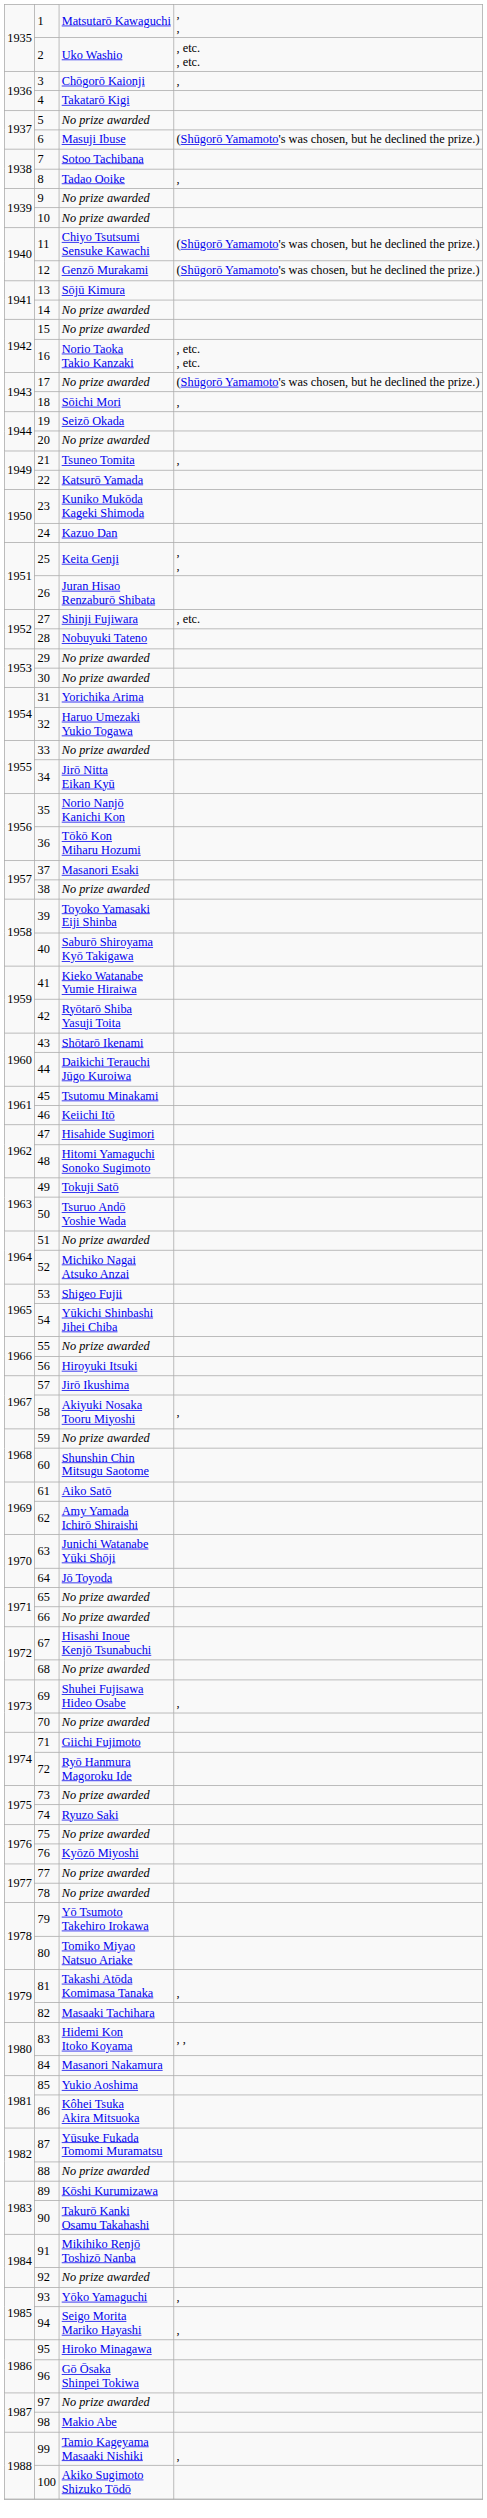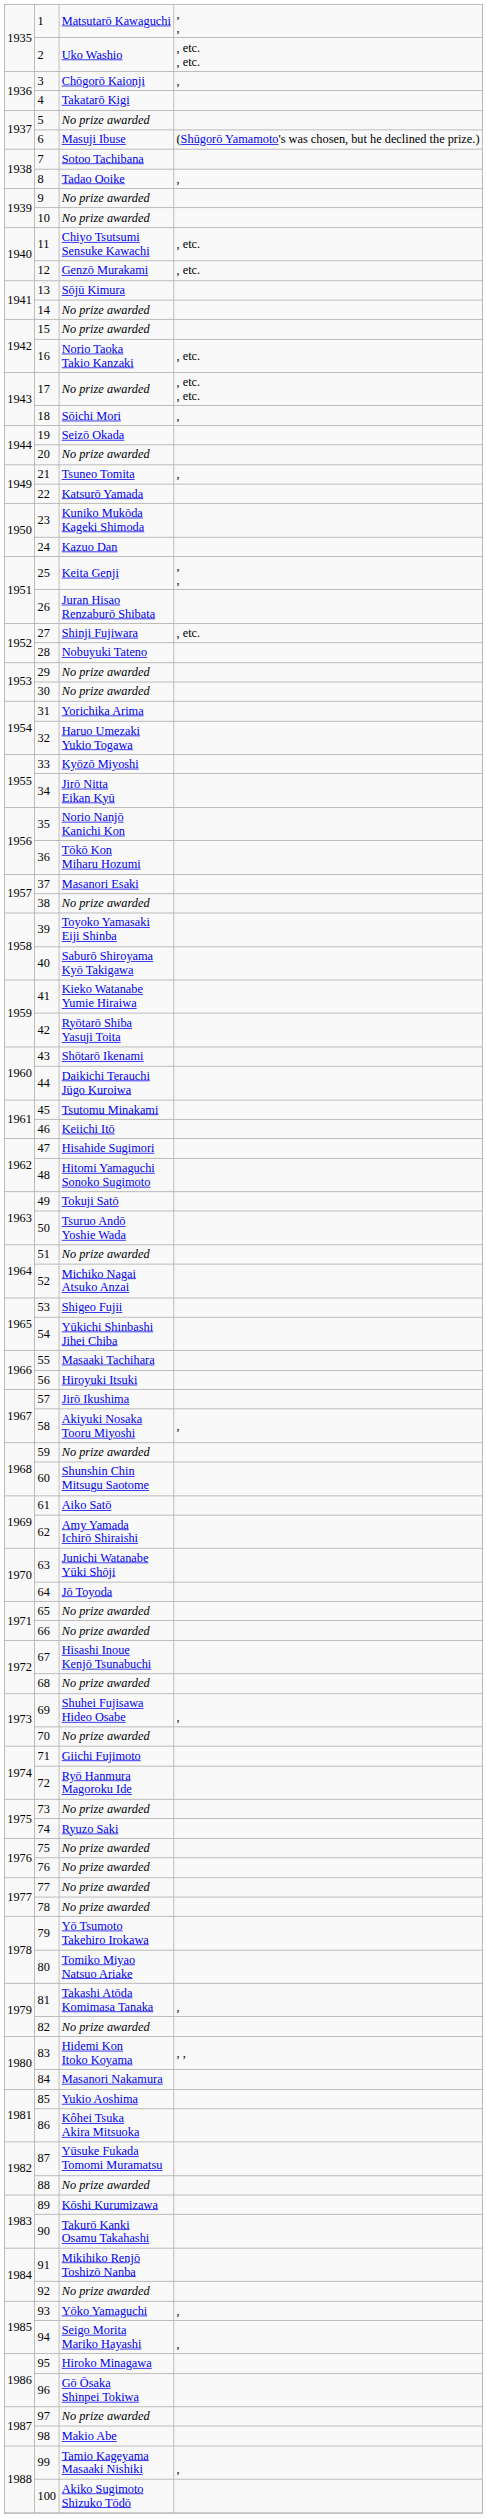 <table class='wikitable'>
 <tr>
 <td rowspan=2>1935</td>
 <td>1</td>
 <td><a href='#'>Matsutarō Kawaguchi</a></td>
 <td>,<br>,<br></td>
 </tr>
 <tr>
 <td>2</td>
 <td><a href='#'>Uko Washio</a></td>
 <td>, etc.<br>, etc.</td>
 </tr>
 <tr>
 <td rowspan=2>1936</td>
 <td>3</td>
 <td><a href='#'>Chōgorō Kaionji</a></td>
 <td>,<br></td>
 </tr>
 <tr>
 <td>4</td>
 <td><a href='#'>Takatarō Kigi</a></td>
 <td></td>
 </tr>
 <tr>
 <td rowspan=2>1937</td>
 <td>5</td>
 <td><em>No prize awarded</em></td>
 <td></td>
 </tr>
 <tr>
 <td>6</td>
 <td><a href='#'>Masuji Ibuse</a></td>
 <td>(<a href='#'>Shūgorō Yamamoto</a>'s  was chosen, but he declined the prize.)</td>
 </tr>
 <tr>
 <td rowspan=2>1938</td>
 <td>7</td>
 <td><a href='#'>Sotoo Tachibana</a></td>
 <td></td>
 </tr>
 <tr>
 <td>8</td>
 <td><a href='#'>Tadao Ooike</a></td>
 <td>,<br></td>
 </tr>
 <tr>
 <td rowspan=2>1939</td>
 <td>9</td>
 <td><em>No prize awarded</em></td>
 <td></td>
 </tr>
 <tr>
 <td>10</td>
 <td><em>No prize awarded</em></td>
 <td></td>
 </tr>
 <tr>
 <td rowspan=2>1940</td>
 <td>11</td>
 <td><a href='#'>Chiyo Tsutsumi</a><br><a href='#'>Sensuke Kawachi</a></td>
-<td>(<a href='#'>Shūgorō Yamamoto</a>'s  was chosen, but he declined the prize.)</td>
+<td>, etc.<br></td>
 </tr>
 <tr>
 <td>12</td>
 <td><a href='#'>Genzō Murakami</a></td>
-<td>(<a href='#'>Shūgorō Yamamoto</a>'s  was chosen, but he declined the prize.)</td>
+<td>, etc.</td>
 </tr>
 <tr>
 <td rowspan=2>1941</td>
 <td>13</td>
 <td><a href='#'>Sōjū Kimura</a></td>
 <td></td>
 </tr>
 <tr>
 <td>14</td>
 <td><em>No prize awarded</em></td>
 <td></td>
 </tr>
 <tr>
 <td rowspan=2>1942</td>
 <td>15</td>
 <td><em>No prize awarded</em></td>
 <td></td>
 </tr>
 <tr>
 <td>16</td>
 <td><a href='#'>Norio Taoka</a><br><a href='#'>Takio Kanzaki</a></td>
-<td>, etc.<br>, etc.</td>
+<td>, etc.<br></td>
 </tr>
 <tr>
 <td rowspan=2>1943</td>
 <td>17</td>
 <td><em>No prize awarded</em></td>
-<td>(<a href='#'>Shūgorō Yamamoto</a>'s  was chosen, but he declined the prize.)</td>
+<td>, etc.<br>, etc.</td>
 </tr>
 <tr>
 <td>18</td>
 <td><a href='#'>Sōichi Mori</a></td>
 <td>,<br></td>
 </tr>
 <tr>
 <td rowspan=2>1944</td>
 <td>19</td>
 <td><a href='#'>Seizō Okada</a></td>
 <td></td>
 </tr>
 <tr>
 <td>20</td>
 <td><em>No prize awarded</em></td>
 <td></td>
 </tr>
 <tr>
 <td rowspan=2>1949</td>
 <td>21</td>
 <td><a href='#'>Tsuneo Tomita</a></td>
 <td>,<br></td>
 </tr>
 <tr>
 <td>22</td>
 <td><a href='#'>Katsurō Yamada</a></td>
 <td></td>
 </tr>
 <tr>
 <td rowspan=2>1950</td>
 <td>23</td>
 <td><a href='#'>Kuniko Mukōda</a><br><a href='#'>Kageki Shimoda</a></td>
 <td><br></td>
 </tr>
 <tr>
 <td>24</td>
 <td><a href='#'>Kazuo Dan</a></td>
 <td><br></td>
 </tr>
 <tr>
 <td rowspan=2>1951</td>
 <td>25</td>
 <td><a href='#'>Keita Genji</a></td>
 <td>,<br>,<br></td>
 </tr>
 <tr>
 <td>26</td>
 <td><a href='#'>Juran Hisao</a><br><a href='#'>Renzaburō Shibata</a></td>
 <td><br></td>
 </tr>
 <tr>
 <td rowspan=2>1952</td>
 <td>27</td>
 <td><a href='#'>Shinji Fujiwara</a></td>
 <td>, etc.</td>
 </tr>
 <tr>
 <td>28</td>
 <td><a href='#'>Nobuyuki Tateno</a></td>
 <td></td>
 </tr>
 <tr>
 <td rowspan=2>1953</td>
 <td>29</td>
 <td><em>No prize awarded</em></td>
 <td></td>
 </tr>
 <tr>
 <td>30</td>
 <td><em>No prize awarded</em></td>
 <td></td>
 </tr>
 <tr>
 <td rowspan=2>1954</td>
 <td>31</td>
 <td><a href='#'>Yorichika Arima</a></td>
 <td></td>
 </tr>
 <tr>
 <td>32</td>
 <td><a href='#'>Haruo Umezaki</a><br><a href='#'>Yukio Togawa</a></td>
 <td><br></td>
 </tr>
 <tr>
 <td rowspan=2>1955</td>
 <td>33</td>
-<td><em>No prize awarded</em></td>
+<td><a href='#'>Kyōzō Miyoshi</a></td>
 <td></td>
 </tr>
 <tr>
 <td>34</td>
 <td><a href='#'>Jirō Nitta</a><br><a href='#'>Eikan Kyū</a></td>
 <td><br></td>
 </tr>
 <tr>
 <td rowspan=2>1956</td>
 <td>35</td>
 <td><a href='#'>Norio Nanjō</a><br><a href='#'>Kanichi Kon</a></td>
 <td><br></td>
 </tr>
 <tr>
 <td>36</td>
 <td><a href='#'>Tōkō Kon</a><br><a href='#'>Miharu Hozumi</a></td>
 <td><br></td>
 </tr>
 <tr>
 <td rowspan=2>1957</td>
 <td>37</td>
 <td><a href='#'>Masanori Esaki</a></td>
 <td></td>
 </tr>
 <tr>
 <td>38</td>
 <td><em>No prize awarded</em></td>
 <td></td>
 </tr>
 <tr>
 <td rowspan=2>1958</td>
 <td>39</td>
 <td><a href='#'>Toyoko Yamasaki</a><br><a href='#'>Eiji Shinba</a></td>
 <td><br></td>
 </tr>
 <tr>
 <td>40</td>
 <td><a href='#'>Saburō Shiroyama</a><br><a href='#'>Kyō Takigawa</a></td>
 <td><br></td>
 </tr>
 <tr>
 <td rowspan=2>1959</td>
 <td>41</td>
 <td><a href='#'>Kieko Watanabe</a><br><a href='#'>Yumie Hiraiwa</a></td>
 <td><br></td>
 </tr>
 <tr>
 <td>42</td>
 <td><a href='#'>Ryōtarō Shiba</a><br><a href='#'>Yasuji Toita</a></td>
 <td><br></td>
 </tr>
 <tr>
 <td rowspan=2>1960</td>
 <td>43</td>
 <td><a href='#'>Shōtarō Ikenami</a></td>
 <td></td>
 </tr>
 <tr>
 <td>44</td>
 <td><a href='#'>Daikichi Terauchi</a><br><a href='#'>Jūgo Kuroiwa</a></td>
 <td><br></td>
 </tr>
 <tr>
 <td rowspan=2>1961</td>
 <td>45</td>
 <td><a href='#'>Tsutomu Minakami</a></td>
 <td></td>
 </tr>
 <tr>
 <td>46</td>
 <td><a href='#'>Keiichi Itō</a></td>
 <td></td>
 </tr>
 <tr>
 <td rowspan=2>1962</td>
 <td>47</td>
 <td><a href='#'>Hisahide Sugimori</a></td>
 <td></td>
 </tr>
 <tr>
 <td>48</td>
 <td><a href='#'>Hitomi Yamaguchi</a><br><a href='#'>Sonoko Sugimoto</a></td>
 <td><br></td>
 </tr>
 <tr>
 <td rowspan=2>1963</td>
 <td>49</td>
 <td><a href='#'>Tokuji Satō</a></td>
 <td></td>
 </tr>
 <tr>
 <td>50</td>
 <td><a href='#'>Tsuruo Andō</a><br><a href='#'>Yoshie Wada</a></td>
 <td><br></td>
 </tr>
 <tr>
 <td rowspan=2>1964</td>
 <td>51</td>
 <td><em>No prize awarded</em></td>
 <td></td>
 </tr>
 <tr>
 <td>52</td>
 <td><a href='#'>Michiko Nagai</a><br><a href='#'>Atsuko Anzai</a></td>
 <td><br></td>
 </tr>
 <tr>
 <td rowspan=2>1965</td>
 <td>53</td>
 <td><a href='#'>Shigeo Fujii</a></td>
 <td></td>
 </tr>
 <tr>
 <td>54</td>
 <td><a href='#'>Yūkichi Shinbashi</a><br><a href='#'>Jihei Chiba</a></td>
 <td><br></td>
 </tr>
 <tr>
 <td rowspan=2>1966</td>
 <td>55</td>
-<td><em>No prize awarded</em></td>
+<td><a href='#'>Masaaki Tachihara</a></td>
 <td></td>
 </tr>
 <tr>
 <td>56</td>
 <td><a href='#'>Hiroyuki Itsuki</a></td>
 <td></td>
 </tr>
 <tr>
 <td rowspan=2>1967</td>
 <td>57</td>
 <td><a href='#'>Jirō Ikushima</a></td>
 <td></td>
 </tr>
 <tr>
 <td>58</td>
 <td><a href='#'>Akiyuki Nosaka</a><br><a href='#'>Tooru Miyoshi</a></td>
 <td>, <br></td>
 </tr>
 <tr>
 <td rowspan=2>1968</td>
 <td>59</td>
 <td><em>No prize awarded</em></td>
 <td></td>
 </tr>
 <tr>
 <td>60</td>
 <td><a href='#'>Shunshin Chin</a><br><a href='#'>Mitsugu Saotome</a></td>
 <td><br></td>
 </tr>
 <tr>
 <td rowspan=2>1969</td>
 <td>61</td>
 <td><a href='#'>Aiko Satō</a></td>
 <td></td>
 </tr>
 <tr>
 <td>62</td>
 <td><a href='#'>Amy Yamada</a><br><a href='#'>Ichirō Shiraishi</a></td>
 <td></td>
 </tr>
 <tr>
 <td rowspan=2>1970</td>
 <td>63</td>
 <td><a href='#'>Junichi Watanabe</a><br><a href='#'>Yūki Shōji</a></td>
 <td><br></td>
 </tr>
 <tr>
 <td>64</td>
 <td><a href='#'>Jō Toyoda</a></td>
 <td></td>
 </tr>
 <tr>
 <td rowspan=2>1971</td>
 <td>65</td>
 <td><em>No prize awarded</em></td>
 <td></td>
 </tr>
 <tr>
 <td>66</td>
 <td><em>No prize awarded</em></td>
 <td></td>
 </tr>
 <tr>
 <td rowspan=2>1972</td>
 <td>67</td>
 <td><a href='#'>Hisashi Inoue</a><br><a href='#'>Kenjō Tsunabuchi</a></td>
 <td><br></td>
 </tr>
 <tr>
 <td>68</td>
 <td><em>No prize awarded</em></td>
 <td></td>
 </tr>
 <tr>
 <td rowspan=2>1973</td>
 <td>69</td>
 <td><a href='#'>Shuhei Fujisawa</a><br><a href='#'>Hideo Osabe</a></td>
 <td><br>, </td>
 </tr>
 <tr>
 <td>70</td>
 <td><em>No prize awarded</em></td>
 <td></td>
 </tr>
 <tr>
 <td rowspan=2>1974</td>
 <td>71</td>
 <td><a href='#'>Giichi Fujimoto</a></td>
 <td></td>
 </tr>
 <tr>
 <td>72</td>
 <td><a href='#'>Ryō Hanmura</a><br><a href='#'>Magoroku Ide</a></td>
 <td><br></td>
 </tr>
 <tr>
 <td rowspan=2>1975</td>
 <td>73</td>
 <td><em>No prize awarded</em></td>
 <td></td>
 </tr>
 <tr>
 <td>74</td>
 <td><a href='#'>Ryuzo Saki</a></td>
 <td></td>
 </tr>
 <tr>
 <td rowspan=2>1976</td>
 <td>75</td>
 <td><em>No prize awarded</em></td>
 <td></td>
 </tr>
 <tr>
 <td>76</td>
-<td><a href='#'>Kyōzō Miyoshi</a></td>
+<td><em>No prize awarded</em></td>
 <td></td>
 </tr>
 <tr>
 <td rowspan=2>1977</td>
 <td>77</td>
 <td><em>No prize awarded</em></td>
 <td></td>
 </tr>
 <tr>
 <td>78</td>
 <td><em>No prize awarded</em></td>
 <td></td>
 </tr>
 <tr>
 <td rowspan=2>1978</td>
 <td>79</td>
 <td><a href='#'>Yō Tsumoto</a><br><a href='#'>Takehiro Irokawa</a></td>
 <td><br></td>
 </tr>
 <tr>
 <td>80</td>
 <td><a href='#'>Tomiko Miyao</a><br><a href='#'>Natsuo Ariake</a></td>
 <td><br></td>
 </tr>
 <tr>
 <td rowspan=2>1979</td>
 <td>81</td>
 <td><a href='#'>Takashi Atōda</a><br><a href='#'>Komimasa Tanaka</a></td>
 <td><br>, </td>
 </tr>
 <tr>
 <td>82</td>
-<td><a href='#'>Masaaki Tachihara</a></td>
+<td><em>No prize awarded</em></td>
 <td></td>
 </tr>
 <tr>
 <td rowspan=2>1980</td>
 <td>83</td>
 <td><a href='#'>Hidemi Kon</a><br><a href='#'>Itoko Koyama</a></td>
 <td>, , <br></td>
 </tr>
 <tr>
 <td>84</td>
 <td><a href='#'>Masanori Nakamura</a></td>
 <td></td>
 </tr>
 <tr>
 <td rowspan=2>1981</td>
 <td>85</td>
 <td><a href='#'>Yukio Aoshima</a></td>
 <td></td>
 </tr>
 <tr>
 <td>86</td>
 <td><a href='#'>Kôhei Tsuka</a><br><a href='#'>Akira Mitsuoka</a></td>
 <td><br></td>
 </tr>
 <tr>
 <td rowspan=2>1982</td>
 <td>87</td>
 <td><a href='#'>Yūsuke Fukada</a><br><a href='#'>Tomomi Muramatsu</a></td>
 <td><br></td>
 </tr>
 <tr>
 <td>88</td>
 <td><em>No prize awarded</em></td>
 <td></td>
 </tr>
 <tr>
 <td rowspan=2>1983</td>
 <td>89</td>
 <td><a href='#'>Kōshi Kurumizawa</a></td>
 <td></td>
 </tr>
 <tr>
 <td>90</td>
 <td><a href='#'>Takurō Kanki</a><br><a href='#'>Osamu Takahashi</a></td>
 <td><br></td>
 </tr>
 <tr>
 <td rowspan=2>1984</td>
 <td>91</td>
 <td><a href='#'>Mikihiko Renjō</a><br><a href='#'>Toshizō Nanba</a></td>
 <td><br></td>
 </tr>
 <tr>
 <td>92</td>
 <td><em>No prize awarded</em></td>
 <td></td>
 </tr>
 <tr>
 <td rowspan=2>1985</td>
 <td>93</td>
 <td><a href='#'>Yōko Yamaguchi</a></td>
 <td>,<br></td>
 </tr>
 <tr>
 <td>94</td>
 <td><a href='#'>Seigo Morita</a><br><a href='#'>Mariko Hayashi</a></td>
 <td><br>, </td>
 </tr>
 <tr>
 <td rowspan=2>1986</td>
 <td>95</td>
 <td><a href='#'>Hiroko Minagawa</a></td>
 <td></td>
 </tr>
 <tr>
 <td>96</td>
 <td><a href='#'>Gō Ōsaka</a><br><a href='#'>Shinpei Tokiwa</a></td>
 <td><br></td>
 </tr>
 <tr>
 <td rowspan=2>1987</td>
 <td>97</td>
 <td><em>No prize awarded</em></td>
 <td><br></td>
 </tr>
 <tr>
 <td>98</td>
 <td><a href='#'>Makio Abe</a></td>
 <td></td>
 </tr>
 <tr>
 <td rowspan=2>1988</td>
 <td>99</td>
 <td><a href='#'>Tamio Kageyama</a><br><a href='#'>Masaaki Nishiki</a></td>
 <td><br>, </td>
 </tr>
 <tr>
 <td>100</td>
 <td><a href='#'>Akiko Sugimoto</a><br><a href='#'>Shizuko Tōdō</a></td>
 <td><br></td>
 </tr>
 <tr>
 </tr>
 </table>
